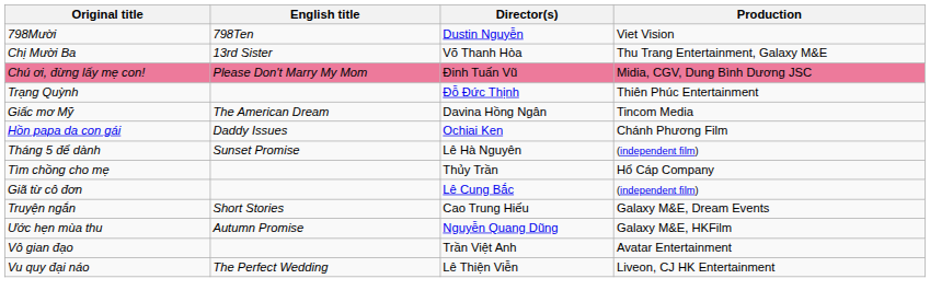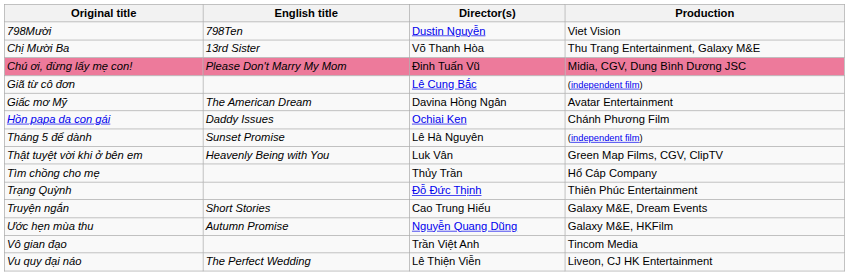 <table class="sortable wikitable" style="width:95%; margin-bottom:2px">
 <tr>
 <th>Original title</th>
 <th>English title</th>
 <th>Director(s)</th>
 <th>Production</th>
 </tr>
 <tr>
 <td><em>798Mười</em></td>
 <td><em>798Ten</em></td>
 <td><a href='#'>Dustin Nguyễn</a></td>
 <td>Viet Vision</td>
 </tr>
 <tr>
 <td><em>Chị Mười Ba</em></td>
 <td><em>13rd Sister</em></td>
 <td>Võ Thanh Hòa</td>
 <td>Thu Trang Entertainment, Galaxy M&E</td>
 </tr>
 <tr style="background:#ED7A9B;">
 <td><em>Chú ơi, đừng lấy mẹ con!</em></td>
 <td><em>Please Don't Marry My Mom</em></td>
 <td>Đinh Tuấn Vũ</td>
 <td>Midia, CGV, Dung Bình Dương JSC</td>
 </tr>
 <tr>
-<td><em>Trạng Quỳnh</em></td>
+<td><em>Giã từ cô đơn</em></td>
 <td></td>
-<td><a href='#'>Đỗ Đức Thịnh</a></td>
-<td>Thiên Phúc Entertainment</td>
+<td><a href='#'>Lê Cung Bắc</a></td>
+<td><small>(<a href='#'>independent film</a>)</small></td>
 </tr>
 <tr>
 <td><em>Giấc mơ Mỹ</em></td>
 <td><em>The American Dream</em></td>
 <td>Davina Hồng Ngân</td>
-<td>Tincom Media</td>
+<td>Avatar Entertainment</td>
 </tr>
 <tr>
 <td><em><a href='#'>Hồn papa da con gái</a></em></td>
 <td><em>Daddy Issues</em></td>
 <td><a href='#'>Ochiai Ken</a></td>
 <td>Chánh Phương Film</td>
 </tr>
 <tr>
 <td><em>Tháng 5 để dành</em></td>
 <td><em>Sunset Promise</em></td>
 <td>Lê Hà Nguyên</td>
 <td><small>(<a href='#'>independent film</a>)</small></td>
 </tr>
 <tr>
+<td><em>Thật tuyệt vời khi ở bên em</em></td>
+<td><em>Heavenly Being with You</em></td>
+<td>Luk Vân</td>
+<td>Green Map Films, CGV, ClipTV</td>
+</tr>
+<tr>
 <td><em>Tìm chồng cho mẹ</em></td>
 <td></td>
 <td>Thủy Trần</td>
 <td>Hổ Cáp Company</td>
 </tr>
 <tr>
-<td><em>Giã từ cô đơn</em></td>
+<td><em>Trạng Quỳnh</em></td>
 <td></td>
-<td><a href='#'>Lê Cung Bắc</a></td>
-<td><small>(<a href='#'>independent film</a>)</small></td>
+<td><a href='#'>Đỗ Đức Thịnh</a></td>
+<td>Thiên Phúc Entertainment</td>
 </tr>
 <tr>
 <td><em>Truyện ngắn</em></td>
 <td><em>Short Stories</em></td>
 <td>Cao Trung Hiếu</td>
 <td>Galaxy M&E, Dream Events</td>
 </tr>
 <tr>
 <td><em>Ước hẹn mùa thu</em></td>
 <td><em>Autumn Promise</em></td>
 <td><a href='#'>Nguyễn Quang Dũng</a></td>
 <td>Galaxy M&E, HKFilm</td>
 </tr>
 <tr>
 <td><em>Vô gian đạo</em></td>
 <td></td>
 <td>Trần Việt Anh</td>
-<td>Avatar Entertainment</td>
+<td>Tincom Media</td>
 </tr>
 <tr>
 <td><em>Vu quy đại náo</em></td>
 <td><em>The Perfect Wedding</em></td>
 <td>Lê Thiện Viễn</td>
 <td>Liveon, CJ HK Entertainment</td>
 </tr>
 </table>
